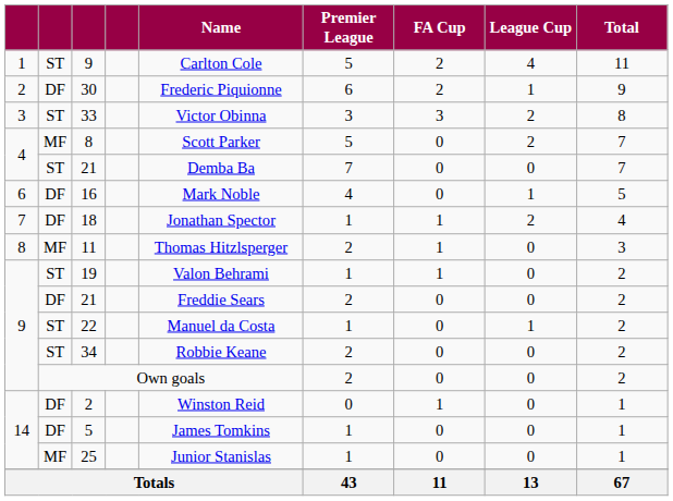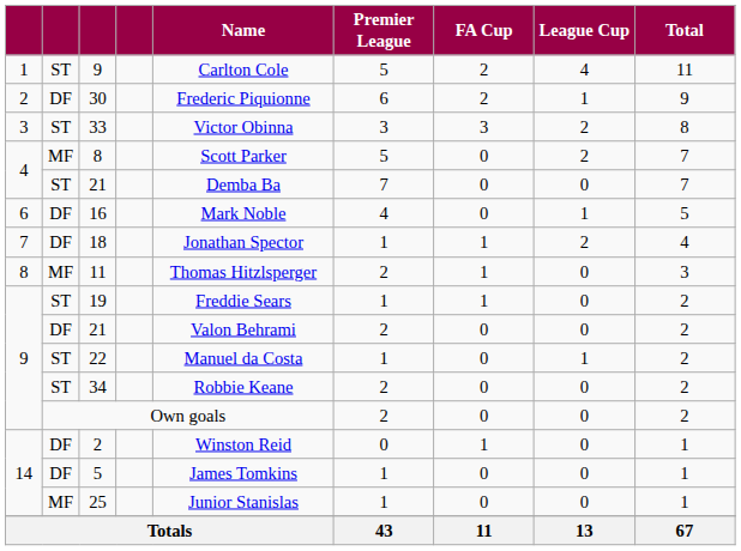 <table class="wikitable sortable" style="font-size: 95%; text-align: center;">
 <tr>
 <th style="width:25px; background:#970045; color:white;"></th>
 <th style="width:25px; background:#970045; color:white;"></th>
 <th style="width:25px; background:#970045; color:white;"></th>
 <th style="width:25px; background:#970045; color:white;"></th>
 <th style="width:150px; background:#970045; color:white;">Name</th>
 <th style="width:80px; background:#970045; color:white;">Premier League</th>
 <th style="width:80px; background:#970045; color:white;">FA Cup</th>
 <th style="width:80px; background:#970045; color:white;">League Cup</th>
 <th style="width:80px; background:#970045; color:white;"><strong>Total</strong></th>
 </tr>
 <tr>
 <td>1</td>
 <td>ST</td>
 <td>9</td>
 <td></td>
 <td data-sort-value="Cole, Carlton"><a href='#'>Carlton Cole</a></td>
 <td>5</td>
 <td>2</td>
 <td>4</td>
 <td>11</td>
 </tr>
 <tr>
 <td>2</td>
 <td>DF</td>
 <td>30</td>
 <td></td>
 <td data-sort-value="Piquionne, Frederic"><a href='#'>Frederic Piquionne</a></td>
 <td>6</td>
 <td>2</td>
 <td>1</td>
 <td>9</td>
 </tr>
 <tr>
 <td>3</td>
 <td>ST</td>
 <td>33</td>
 <td></td>
 <td data-sort-value="Obinna, Victor"><a href='#'>Victor Obinna</a></td>
 <td>3</td>
 <td>3</td>
 <td>2</td>
 <td>8</td>
 </tr>
 <tr>
 <td rowspan=2>4</td>
 <td>MF</td>
 <td>8</td>
 <td></td>
 <td data-sort-value="Parker, Scott"><a href='#'>Scott Parker</a></td>
 <td>5</td>
 <td>0</td>
 <td>2</td>
 <td>7</td>
 </tr>
 <tr>
 <td>ST</td>
 <td>21</td>
 <td></td>
 <td data-sort-value="Ba, Demba"><a href='#'>Demba Ba</a></td>
 <td>7</td>
 <td>0</td>
 <td>0</td>
 <td>7</td>
 </tr>
 <tr>
 <td>6</td>
 <td>DF</td>
 <td>16</td>
 <td></td>
 <td data-sort-value="Noble, Mark"><a href='#'>Mark Noble</a></td>
 <td>4</td>
 <td>0</td>
 <td>1</td>
 <td>5</td>
 </tr>
 <tr>
 <td>7</td>
 <td>DF</td>
 <td>18</td>
 <td></td>
 <td data-sort-value="Spector, Jonathan"><a href='#'>Jonathan Spector</a></td>
 <td>1</td>
 <td>1</td>
 <td>2</td>
 <td>4</td>
 </tr>
 <tr>
 <td>8</td>
 <td>MF</td>
 <td>11</td>
 <td></td>
 <td data-sort-value="Hitzlsperger, Thomas"><a href='#'>Thomas Hitzlsperger</a></td>
 <td>2</td>
 <td>1</td>
 <td>0</td>
 <td>3</td>
 </tr>
 <tr>
 <td rowspan=5>9</td>
 <td>ST</td>
 <td>19</td>
 <td></td>
-<td data-sort-value="Behrami, Valon"><a href='#'>Valon Behrami</a></td>
+<td data-sort-value="Sears, Freddie"><a href='#'>Freddie Sears</a></td>
 <td>1</td>
 <td>1</td>
 <td>0</td>
 <td>2</td>
 </tr>
 <tr>
 <td>DF</td>
 <td>21</td>
 <td></td>
-<td data-sort-value="Sears, Freddie"><a href='#'>Freddie Sears</a></td>
+<td data-sort-value="Behrami, Valon"><a href='#'>Valon Behrami</a></td>
 <td>2</td>
 <td>0</td>
 <td>0</td>
 <td>2</td>
 </tr>
 <tr>
 <td>ST</td>
 <td>22</td>
 <td></td>
 <td data-sort-value="da Costa, Manuel"><a href='#'>Manuel da Costa</a></td>
 <td>1</td>
 <td>0</td>
 <td>1</td>
 <td>2</td>
 </tr>
 <tr>
 <td>ST</td>
 <td>34</td>
 <td></td>
 <td data-sort-value="Keane, Robbie"><a href='#'>Robbie Keane</a></td>
 <td>2</td>
 <td>0</td>
 <td>0</td>
 <td>2</td>
 </tr>
 <tr>
 <td colspan="4">Own goals</td>
 <td>2</td>
 <td>0</td>
 <td>0</td>
 <td>2</td>
 </tr>
 <tr>
 <td rowspan=3>14</td>
 <td>DF</td>
 <td>2</td>
 <td></td>
 <td data-sort-value="Reid, Winston"><a href='#'>Winston Reid</a></td>
 <td>0</td>
 <td>1</td>
 <td>0</td>
 <td>1</td>
 </tr>
 <tr>
 <td>DF</td>
 <td>5</td>
 <td></td>
 <td data-sort-value="Tomkins, James"><a href='#'>James Tomkins</a></td>
 <td>1</td>
 <td>0</td>
 <td>0</td>
 <td>1</td>
 </tr>
 <tr>
 <td>MF</td>
 <td>25</td>
 <td></td>
 <td data-sort-value="Stanislas, Junior"><a href='#'>Junior Stanislas</a></td>
 <td>1</td>
 <td>0</td>
 <td>0</td>
 <td>1</td>
 </tr>
 <tr>
 </tr>
 <tr class="sortbottom">
 </tr>
 <tr class="sortbottom">
 <th colspan=5><strong>Totals</strong></th>
 <th><strong>43</strong></th>
 <th><strong>11</strong></th>
 <th><strong>13</strong></th>
 <th><strong>67</strong></th>
 </tr>
 </table>
